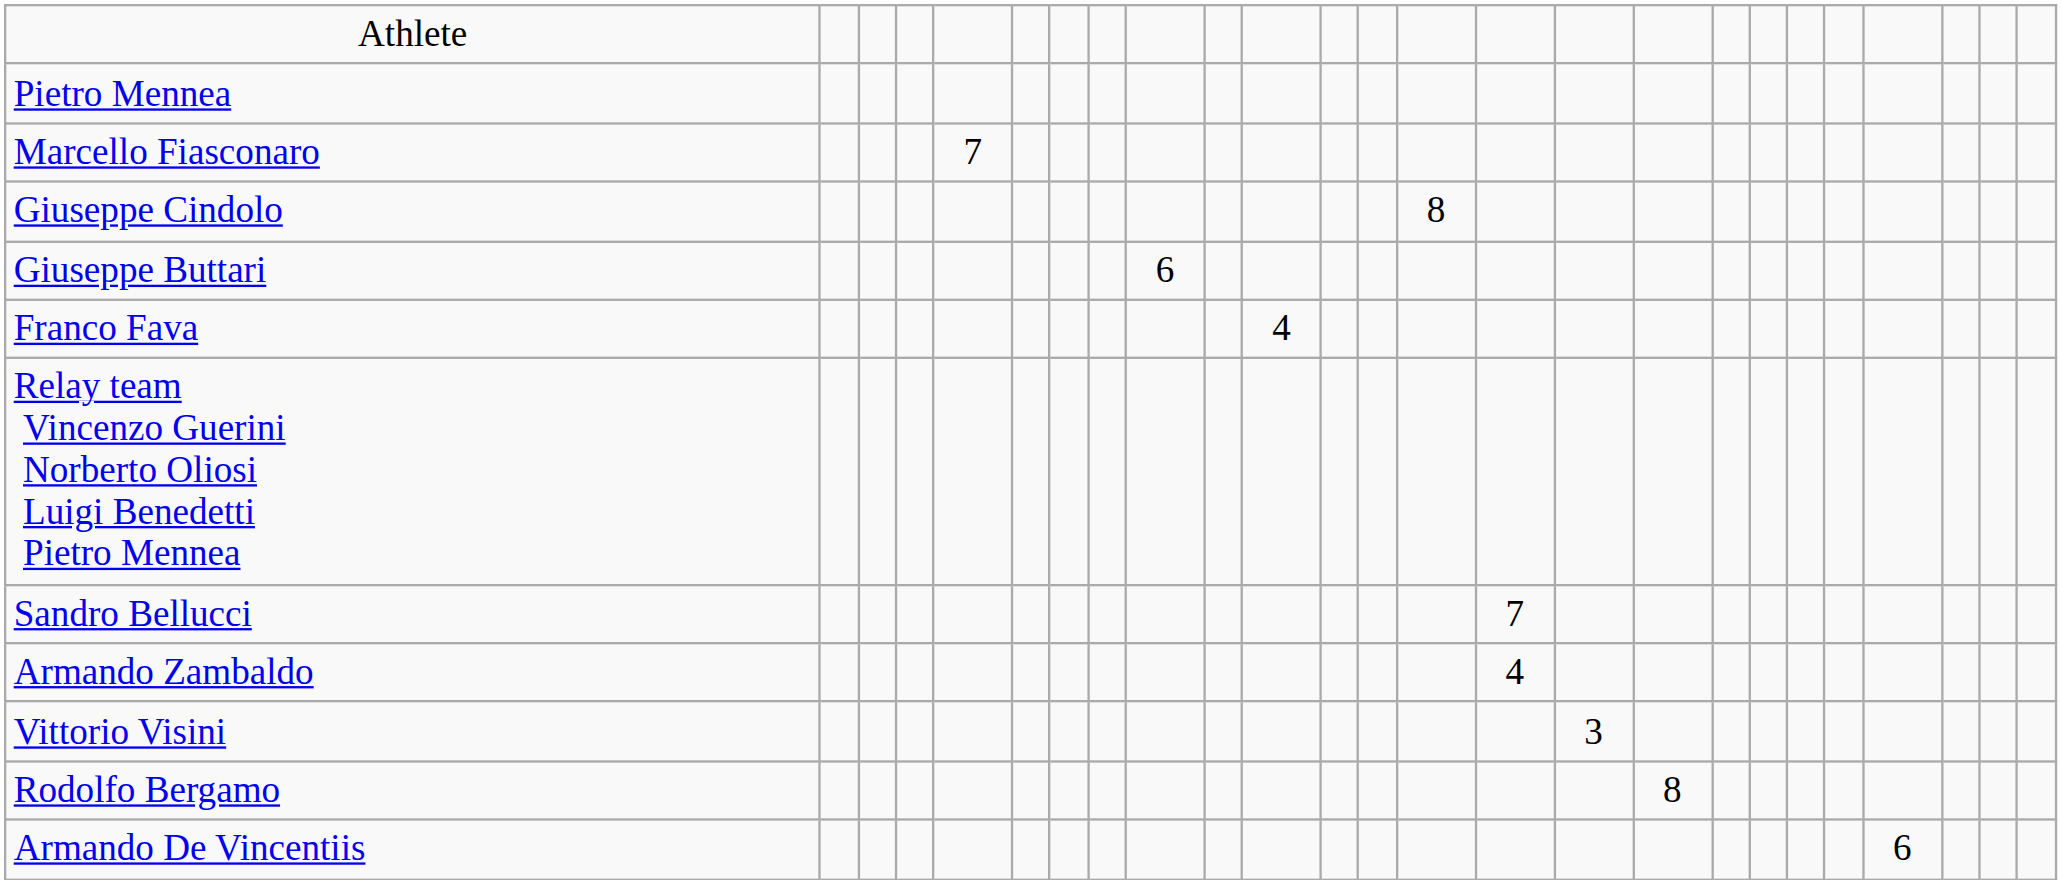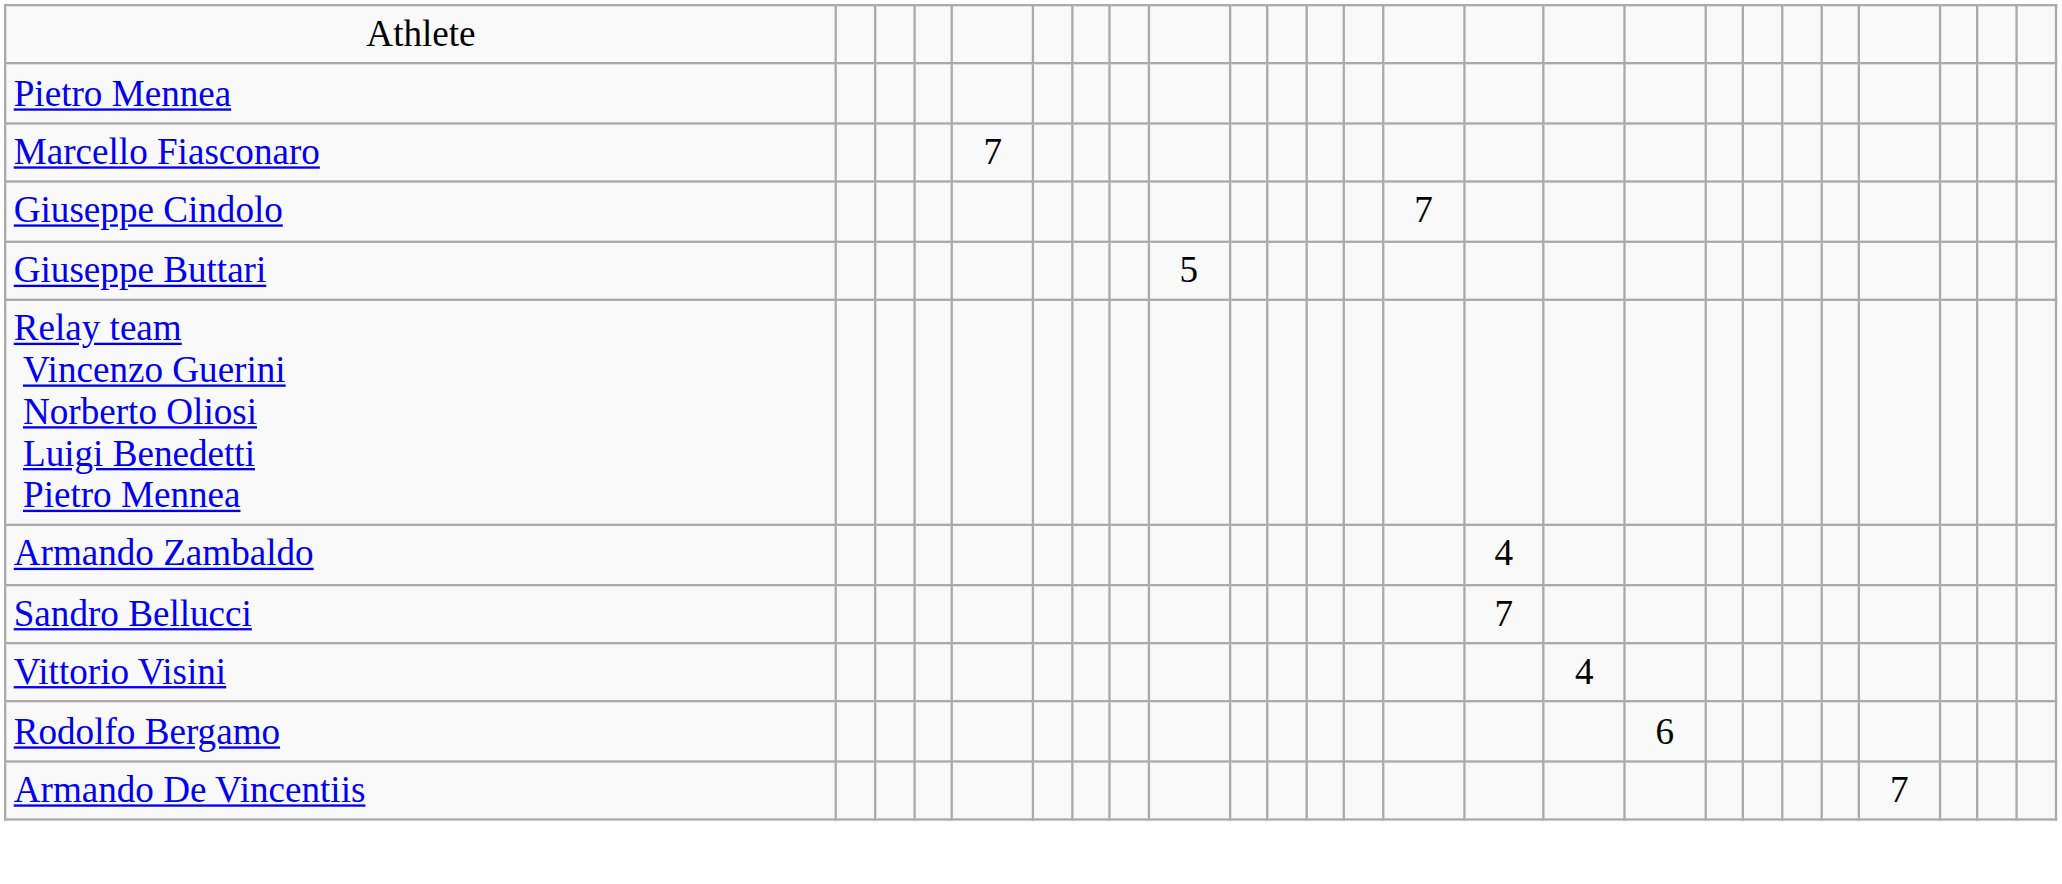 <table class="wikitable" style="text-align: center; font-size:100%" width="70%">
 <tr>
 <td>Athlete</td>
 <td></td>
 <td></td>
 <td></td>
 <td></td>
 <td></td>
 <td></td>
 <td></td>
 <td></td>
 <td></td>
 <td></td>
 <td></td>
 <td></td>
 <td></td>
 <td></td>
 <td></td>
 <td></td>
 <td></td>
 <td></td>
 <td></td>
 <td></td>
 <td></td>
 <td></td>
 <td></td>
 <td></td>
 </tr>
 <tr>
 <td align=left><a href='#'>Pietro Mennea</a></td>
 <td></td>
 <td></td>
 <td></td>
 <td></td>
 <td></td>
 <td></td>
 <td></td>
 <td></td>
 <td></td>
 <td></td>
 <td></td>
 <td></td>
 <td></td>
 <td></td>
 <td></td>
 <td></td>
 <td></td>
 <td></td>
 <td></td>
 <td></td>
 <td></td>
 <td></td>
 <td></td>
 <td></td>
 </tr>
 <tr>
 <td align=left><a href='#'>Marcello Fiasconaro</a></td>
 <td></td>
 <td></td>
 <td></td>
 <td>7</td>
 <td></td>
 <td></td>
 <td></td>
 <td></td>
 <td></td>
 <td></td>
 <td></td>
 <td></td>
 <td></td>
 <td></td>
 <td></td>
 <td></td>
 <td></td>
 <td></td>
 <td></td>
 <td></td>
 <td></td>
 <td></td>
 <td></td>
 <td></td>
 </tr>
 <tr>
 <td align=left><a href='#'>Giuseppe Cindolo</a></td>
 <td></td>
 <td></td>
 <td></td>
 <td></td>
 <td></td>
 <td></td>
 <td></td>
 <td></td>
 <td></td>
 <td></td>
 <td></td>
 <td></td>
-<td>8</td>
+<td>7</td>
 <td></td>
 <td></td>
 <td></td>
 <td></td>
 <td></td>
 <td></td>
 <td></td>
 <td></td>
 <td></td>
 <td></td>
 <td></td>
 </tr>
 <tr>
 <td align=left><a href='#'>Giuseppe Buttari</a></td>
 <td></td>
 <td></td>
 <td></td>
 <td></td>
 <td></td>
 <td></td>
 <td></td>
-<td>6</td>
+<td>5</td>
 <td></td>
 <td></td>
-<td></td>
-<td></td>
-<td></td>
-<td></td>
-<td></td>
-<td></td>
-<td></td>
-<td></td>
-<td></td>
-<td></td>
-<td></td>
-<td></td>
-<td></td>
-<td></td>
-</tr>
-<tr>
-<td align=left><a href='#'>Franco Fava</a></td>
-<td></td>
-<td></td>
-<td></td>
-<td></td>
-<td></td>
-<td></td>
-<td></td>
-<td></td>
-<td></td>
-<td>4</td>
 <td></td>
 <td></td>
 <td></td>
 <td></td>
 <td></td>
 <td></td>
 <td></td>
 <td></td>
 <td></td>
 <td></td>
 <td></td>
 <td></td>
 <td></td>
 <td></td>
 </tr>
 <tr>
 <td align=left><a href='#'>Relay team</a><br> <a href='#'>Vincenzo Guerini</a><br> <a href='#'>Norberto Oliosi</a><br> <a href='#'>Luigi Benedetti</a><br> <a href='#'>Pietro Mennea</a></td>
 <td></td>
 <td></td>
 <td></td>
 <td></td>
 <td></td>
 <td></td>
 <td></td>
 <td></td>
 <td></td>
 <td></td>
 <td></td>
 <td></td>
 <td></td>
 <td></td>
 <td></td>
 <td></td>
 <td></td>
 <td></td>
 <td></td>
 <td></td>
 <td></td>
 <td></td>
 <td></td>
 <td></td>
 </tr>
 <tr>
+<td align=left><a href='#'>Armando Zambaldo</a></td>
+<td></td>
+<td></td>
+<td></td>
+<td></td>
+<td></td>
+<td></td>
+<td></td>
+<td></td>
+<td></td>
+<td></td>
+<td></td>
+<td></td>
+<td></td>
+<td>4</td>
+<td></td>
+<td></td>
+<td></td>
+<td></td>
+<td></td>
+<td></td>
+<td></td>
+<td></td>
+<td></td>
+<td></td>
+</tr>
+<tr>
 <td align=left><a href='#'>Sandro Bellucci</a></td>
 <td></td>
 <td></td>
 <td></td>
 <td></td>
 <td></td>
 <td></td>
 <td></td>
 <td></td>
 <td></td>
 <td></td>
 <td></td>
 <td></td>
 <td></td>
 <td>7</td>
 <td></td>
 <td></td>
 <td></td>
 <td></td>
 <td></td>
 <td></td>
 <td></td>
 <td></td>
 <td></td>
 <td></td>
 </tr>
 <tr>
-<td align=left><a href='#'>Armando Zambaldo</a></td>
-<td></td>
-<td></td>
-<td></td>
-<td></td>
-<td></td>
-<td></td>
-<td></td>
-<td></td>
-<td></td>
-<td></td>
-<td></td>
-<td></td>
-<td></td>
-<td>4</td>
-<td></td>
-<td></td>
-<td></td>
-<td></td>
-<td></td>
-<td></td>
-<td></td>
-<td></td>
-<td></td>
-<td></td>
-</tr>
-<tr>
 <td align=left><a href='#'>Vittorio Visini</a></td>
 <td></td>
 <td></td>
 <td></td>
 <td></td>
 <td></td>
 <td></td>
 <td></td>
 <td></td>
 <td></td>
 <td></td>
 <td></td>
 <td></td>
 <td></td>
 <td></td>
-<td>3</td>
+<td>4</td>
 <td></td>
 <td></td>
 <td></td>
 <td></td>
 <td></td>
 <td></td>
 <td></td>
 <td></td>
 <td></td>
 </tr>
 <tr>
 <td align=left><a href='#'>Rodolfo Bergamo</a></td>
 <td></td>
 <td></td>
 <td></td>
 <td></td>
 <td></td>
 <td></td>
 <td></td>
 <td></td>
 <td></td>
 <td></td>
 <td></td>
 <td></td>
 <td></td>
 <td></td>
 <td></td>
-<td>8</td>
+<td>6</td>
 <td></td>
 <td></td>
 <td></td>
 <td></td>
 <td></td>
 <td></td>
 <td></td>
 <td></td>
 </tr>
 <tr>
 <td align=left><a href='#'>Armando De Vincentiis</a></td>
 <td></td>
 <td></td>
 <td></td>
 <td></td>
 <td></td>
 <td></td>
 <td></td>
 <td></td>
 <td></td>
 <td></td>
 <td></td>
 <td></td>
 <td></td>
 <td></td>
 <td></td>
 <td></td>
 <td></td>
 <td></td>
 <td></td>
 <td></td>
-<td>6</td>
+<td>7</td>
 <td></td>
 <td></td>
 <td></td>
 </tr>
 </table>
